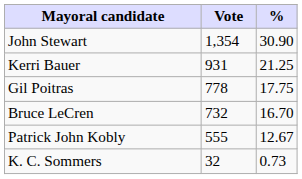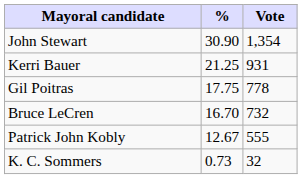 <table class="wikitable">
 <tr>
 <th style="background:#ddf; width:200px;">Mayoral candidate</th>
+<th style="background:#ddf; width:30px;">%</th>
 <th style="background:#ddf; width:50px;">Vote</th>
-<th style="background:#ddf; width:30px;">%</th>
 </tr>
 <tr>
 <td>John Stewart</td>
+<td>30.90</td>
 <td>1,354</td>
-<td>30.90</td>
 </tr>
 <tr>
 <td>Kerri Bauer</td>
+<td>21.25</td>
 <td>931</td>
-<td>21.25</td>
 </tr>
 <tr>
 <td>Gil Poitras</td>
+<td>17.75</td>
 <td>778</td>
-<td>17.75</td>
 </tr>
 <tr>
 <td>Bruce LeCren</td>
+<td>16.70</td>
 <td>732</td>
-<td>16.70</td>
 </tr>
 <tr>
 <td>Patrick John Kobly</td>
+<td>12.67</td>
 <td>555</td>
-<td>12.67</td>
 </tr>
 <tr>
 <td>K. C. Sommers</td>
+<td>0.73</td>
 <td>32</td>
-<td>0.73</td>
 </tr>
 </table>
